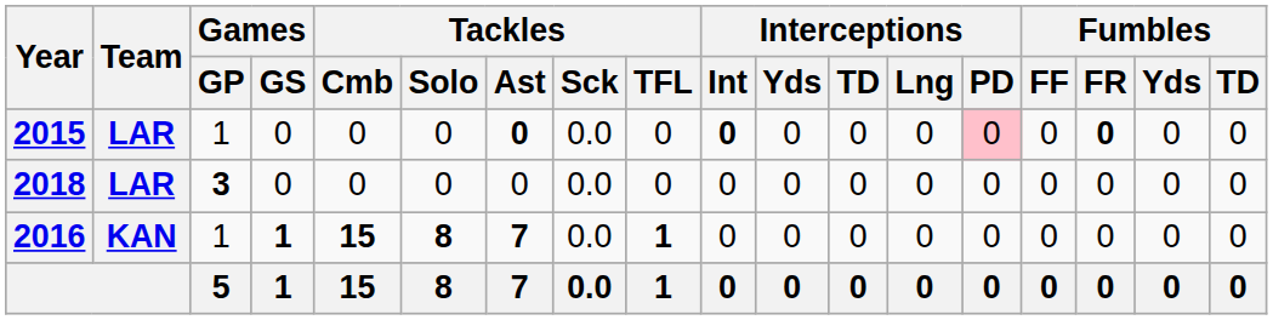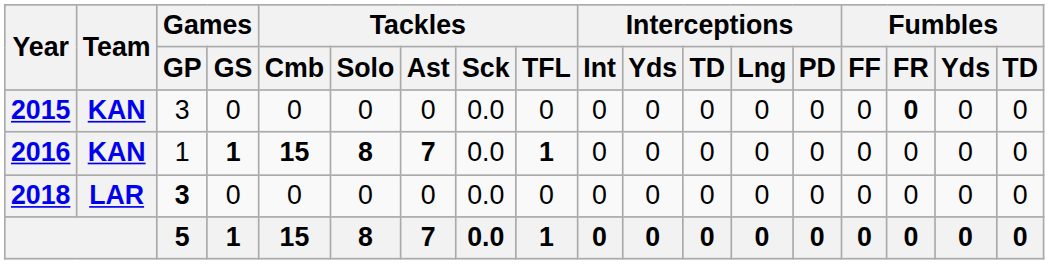 <table class="wikitable" style="text-align:center">
 <tr>
 <th rowspan="2">Year</th>
 <th rowspan="2">Team</th>
 <th colspan="2">Games</th>
 <th colspan="5">Tackles</th>
 <th colspan="5">Interceptions</th>
 <th colspan="4">Fumbles</th>
 </tr>
 <tr>
 <th>GP</th>
 <th>GS</th>
 <th>Cmb</th>
 <th>Solo</th>
 <th>Ast</th>
 <th>Sck</th>
 <th>TFL</th>
 <th>Int</th>
 <th>Yds</th>
 <th>TD</th>
 <th>Lng</th>
 <th>PD</th>
 <th>FF</th>
 <th>FR</th>
 <th>Yds</th>
 <th>TD</th>
 </tr>
 <tr>
 <th><a href='#'>2015</a></th>
-<th><a href='#'>LAR</a></th>
-<td>1</td>
+<th><a href='#'>KAN</a></th>
+<td>3</td>
+<td>0</td>
+<td>0</td>
+<td>0</td>
+<td>0</td>
+<td>0.0</td>
+<td>0</td>
+<td>0</td>
+<td>0</td>
+<td>0</td>
 <td>0</td>
 <td>0</td>
 <td>0</td>
 <td><strong>0</strong></td>
+<td>0</td>
+<td>0</td>
+</tr>
+<tr>
+<th><a href='#'>2016</a></th>
+<th><a href='#'>KAN</a></th>
+<td>1</td>
+<td><strong>1</strong></td>
+<td><strong>15</strong></td>
+<td><strong>8</strong></td>
+<td><strong>7</strong></td>
 <td>0.0</td>
-<td>0</td>
-<td><strong>0</strong></td>
+<td><strong>1</strong></td>
 <td>0</td>
 <td>0</td>
 <td>0</td>
-<td style="background: pink;">0</td>
 <td>0</td>
-<td><strong>0</strong></td>
+<td>0</td>
+<td>0</td>
+<td>0</td>
 <td>0</td>
 <td>0</td>
 </tr>
 <tr>
 <th><a href='#'>2018</a></th>
 <th><a href='#'>LAR</a></th>
 <td><strong>3</strong></td>
 <td>0</td>
 <td>0</td>
 <td>0</td>
 <td>0</td>
 <td>0.0</td>
 <td>0</td>
-<td>0</td>
-<td>0</td>
-<td>0</td>
-<td>0</td>
-<td>0</td>
-<td>0</td>
-<td>0</td>
-<td>0</td>
-<td>0</td>
-</tr>
-<tr>
-<th><a href='#'>2016</a></th>
-<th><a href='#'>KAN</a></th>
-<td>1</td>
-<td><strong>1</strong></td>
-<td><strong>15</strong></td>
-<td><strong>8</strong></td>
-<td><strong>7</strong></td>
-<td>0.0</td>
-<td><strong>1</strong></td>
 <td>0</td>
 <td>0</td>
 <td>0</td>
 <td>0</td>
 <td>0</td>
 <td>0</td>
 <td>0</td>
 <td>0</td>
 <td>0</td>
 </tr>
 <tr>
 <th colspan="2"></th>
 <th>5</th>
 <th>1</th>
 <th>15</th>
 <th>8</th>
 <th>7</th>
 <th>0.0</th>
 <th>1</th>
 <th>0</th>
 <th>0</th>
 <th>0</th>
 <th>0</th>
 <th>0</th>
 <th>0</th>
 <th>0</th>
 <th>0</th>
 <th>0</th>
 </tr>
 </table>
